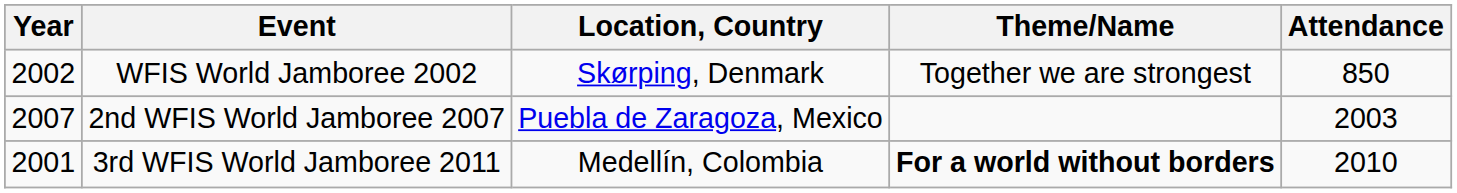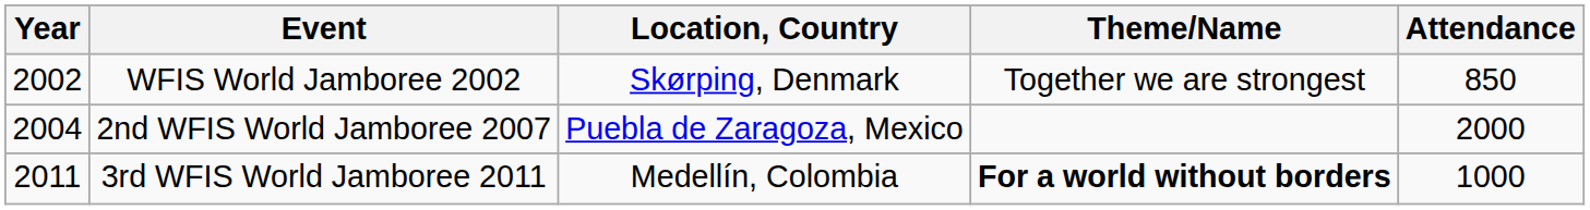 <table class="wikitable" style="text-align:center">
 <tr>
 <th>Year</th>
 <th>Event</th>
 <th>Location, Country</th>
 <th>Theme/Name</th>
 <th>Attendance</th>
 </tr>
 <tr>
 <td>2002</td>
 <td>WFIS World Jamboree 2002</td>
 <td><a href='#'>Skørping</a>, Denmark</td>
 <td>Together we are strongest</td>
 <td>850</td>
 </tr>
 <tr>
-<td>2007</td>
+<td>2004</td>
 <td>2nd WFIS World Jamboree 2007</td>
 <td><a href='#'>Puebla de Zaragoza</a>, Mexico</td>
 <td></td>
-<td>2003</td>
+<td>2000</td>
 </tr>
 <tr>
-<td>2001</td>
+<td>2011</td>
 <td>3rd WFIS World Jamboree 2011</td>
 <td>Medellín, Colombia</td>
 <td><strong>For a world without borders</strong></td>
-<td>2010</td>
+<td>1000</td>
 </tr>
 </table>
